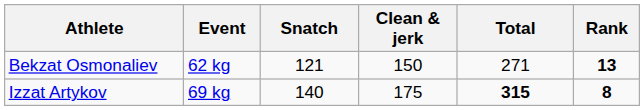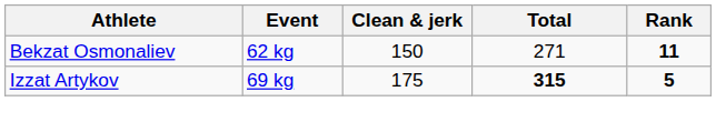 <table class="wikitable" width="60%" style="text-align:center; font-size:90%">
 <tr>
 <th width="20%">Athlete</th>
 <th width="8%">Event</th>
-<th width="11%">Snatch</th>
 <th width="11%">Clean & jerk</th>
 <th width="13%">Total</th>
 <th width="6%">Rank</th>
 </tr>
 <tr>
 <td align="left"><a href='#'>Bekzat Osmonaliev</a></td>
 <td align="left"><a href='#'>62 kg</a></td>
-<td>121</td>
 <td>150</td>
 <td>271</td>
-<td><strong>13</strong></td>
+<td><strong>11</strong></td>
 </tr>
 <tr>
 <td align="left"><a href='#'>Izzat Artykov</a></td>
 <td align="left"><a href='#'>69 kg</a></td>
-<td>140</td>
 <td>175</td>
 <td><strong>315</strong></td>
-<td><strong>8</strong></td>
+<td><strong>5</strong></td>
 </tr>
 </table>
